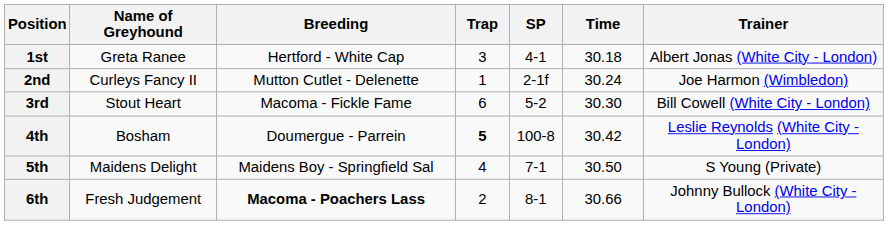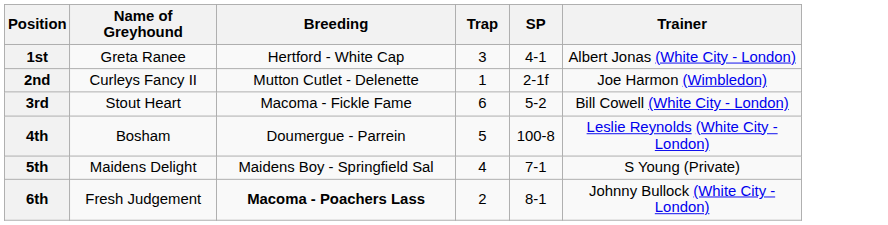 <table class="wikitable" style="text-align: center">
 <tr>
 <th width=50>Position</th>
 <th width=150>Name of Greyhound</th>
 <th width=250>Breeding</th>
 <th width=50>Trap</th>
 <th width=50>SP</th>
-<th width=80>Time</th>
 <th width=250>Trainer</th>
 </tr>
 <tr>
 <th>1st</th>
 <td>Greta Ranee</td>
 <td>Hertford - White Cap</td>
 <td>3</td>
 <td>4-1</td>
-<td>30.18</td>
 <td>Albert Jonas <a href='#'>(White City - London)</a></td>
 </tr>
 <tr>
 <th>2nd</th>
 <td>Curleys Fancy II</td>
 <td>Mutton Cutlet - Delenette</td>
 <td>1</td>
 <td>2-1f</td>
-<td>30.24</td>
 <td>Joe Harmon <a href='#'>(Wimbledon)</a></td>
 </tr>
 <tr>
 <th>3rd</th>
 <td>Stout Heart</td>
 <td>Macoma - Fickle Fame</td>
 <td>6</td>
 <td>5-2</td>
-<td>30.30</td>
 <td>Bill Cowell <a href='#'>(White City - London)</a></td>
 </tr>
 <tr>
 <th>4th</th>
 <td>Bosham</td>
 <td>Doumergue - Parrein</td>
-<td><strong>5</strong></td>
+<td>5</td>
 <td>100-8</td>
-<td>30.42</td>
 <td><a href='#'>Leslie Reynolds</a> <a href='#'>(White City - London)</a></td>
 </tr>
 <tr>
 <th>5th</th>
 <td>Maidens Delight</td>
 <td>Maidens Boy - Springfield Sal</td>
 <td>4</td>
 <td>7-1</td>
-<td>30.50</td>
 <td>S Young (Private)</td>
 </tr>
 <tr>
 <th>6th</th>
 <td>Fresh Judgement</td>
 <td><strong>Macoma - Poachers Lass</strong></td>
 <td>2</td>
 <td>8-1</td>
-<td>30.66</td>
 <td>Johnny Bullock <a href='#'>(White City - London)</a></td>
 </tr>
 </table>
